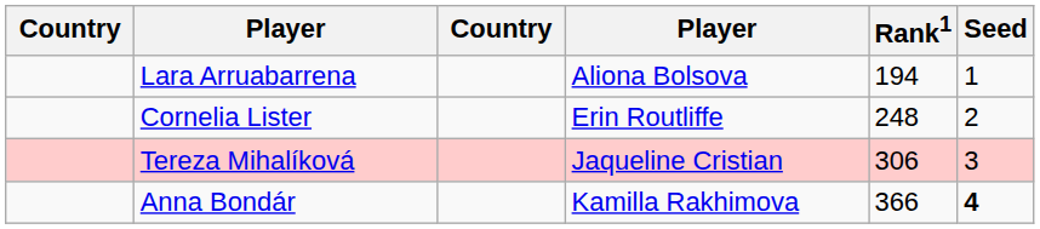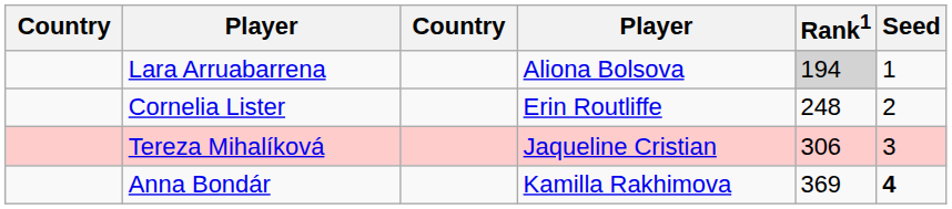 <table class="sortable wikitable">
 <tr>
 <th width="70">Country</th>
 <th width="175">Player</th>
 <th width="70">Country</th>
 <th width="175">Player</th>
 <th>Rank<sup>1</sup></th>
 <th>Seed</th>
 </tr>
 <tr>
 <td></td>
 <td><a href='#'>Lara Arruabarrena</a></td>
 <td></td>
 <td><a href='#'>Aliona Bolsova</a></td>
-<td>194</td>
+<td style="background: lightgrey;">194</td>
 <td>1</td>
 </tr>
 <tr>
 <td></td>
 <td><a href='#'>Cornelia Lister</a></td>
 <td></td>
 <td><a href='#'>Erin Routliffe</a></td>
 <td>248</td>
 <td>2</td>
 </tr>
 <tr style="background:#fcc;">
 <td></td>
 <td><a href='#'>Tereza Mihalíková</a></td>
 <td></td>
 <td><a href='#'>Jaqueline Cristian</a></td>
 <td>306</td>
 <td>3</td>
 </tr>
 <tr>
 <td></td>
 <td><a href='#'>Anna Bondár</a></td>
 <td></td>
 <td><a href='#'>Kamilla Rakhimova</a></td>
-<td>366</td>
+<td>369</td>
 <td><strong>4</strong></td>
 </tr>
 </table>
